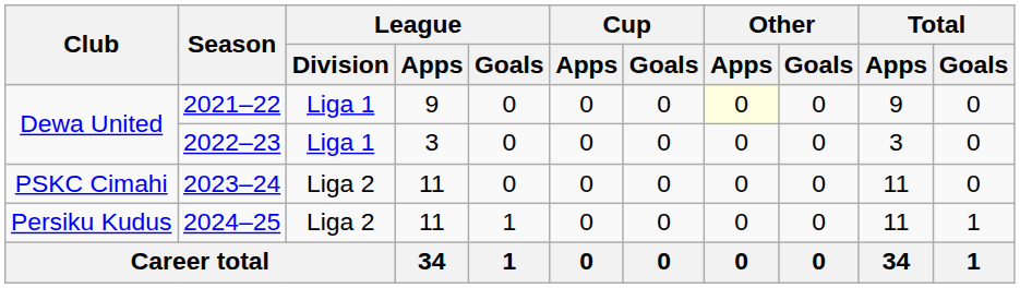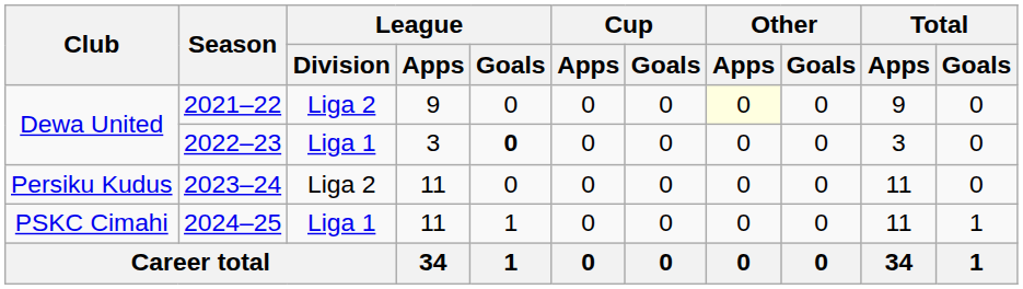 <table class="wikitable" style="text-align: center">
 <tr>
 <th rowspan="2">Club</th>
 <th rowspan="2">Season</th>
 <th colspan="3">League</th>
 <th colspan="2">Cup</th>
 <th colspan="2">Other</th>
 <th colspan="2">Total</th>
 </tr>
 <tr>
 <th>Division</th>
 <th>Apps</th>
 <th>Goals</th>
 <th>Apps</th>
 <th>Goals</th>
 <th>Apps</th>
 <th>Goals</th>
 <th>Apps</th>
 <th>Goals</th>
 </tr>
 <tr>
 <td rowspan="2"><a href='#'>Dewa United</a></td>
 <td><a href='#'>2021–22</a></td>
-<td rowspan="1"><a href='#'>Liga 1</a></td>
+<td rowspan="1" valign="center"><a href='#'>Liga 2</a></td>
 <td>9</td>
 <td>0</td>
 <td>0</td>
 <td>0</td>
 <td style="background: lightyellow;">0</td>
 <td>0</td>
 <td>9</td>
 <td>0</td>
 </tr>
 <tr>
 <td><a href='#'>2022–23</a></td>
 <td rowspan="1"><a href='#'>Liga 1</a></td>
 <td>3</td>
-<td>0</td>
+<td><strong>0</strong></td>
 <td>0</td>
 <td>0</td>
 <td>0</td>
 <td>0</td>
 <td>3</td>
 <td>0</td>
 </tr>
 <tr>
-<td rowspan="1"><a href='#'>PSKC Cimahi</a></td>
+<td rowspan="1"><a href='#'>Persiku Kudus</a></td>
 <td><a href='#'>2023–24</a></td>
 <td rowspan="1" valign="center">Liga 2</td>
 <td>11</td>
 <td>0</td>
 <td>0</td>
 <td>0</td>
 <td>0</td>
 <td>0</td>
 <td>11</td>
 <td>0</td>
 </tr>
 <tr>
-<td rowspan="1"><a href='#'>Persiku Kudus</a></td>
+<td rowspan="1"><a href='#'>PSKC Cimahi</a></td>
 <td><a href='#'>2024–25</a></td>
-<td rowspan="1" valign="center">Liga 2</td>
+<td rowspan="1"><a href='#'>Liga 1</a></td>
 <td>11</td>
 <td>1</td>
 <td>0</td>
 <td>0</td>
 <td>0</td>
 <td>0</td>
 <td>11</td>
 <td>1</td>
 </tr>
 <tr>
 <th colspan=3>Career total</th>
 <th>34</th>
 <th>1</th>
 <th>0</th>
 <th>0</th>
 <th>0</th>
 <th>0</th>
 <th>34</th>
 <th>1</th>
 </tr>
 </table>
